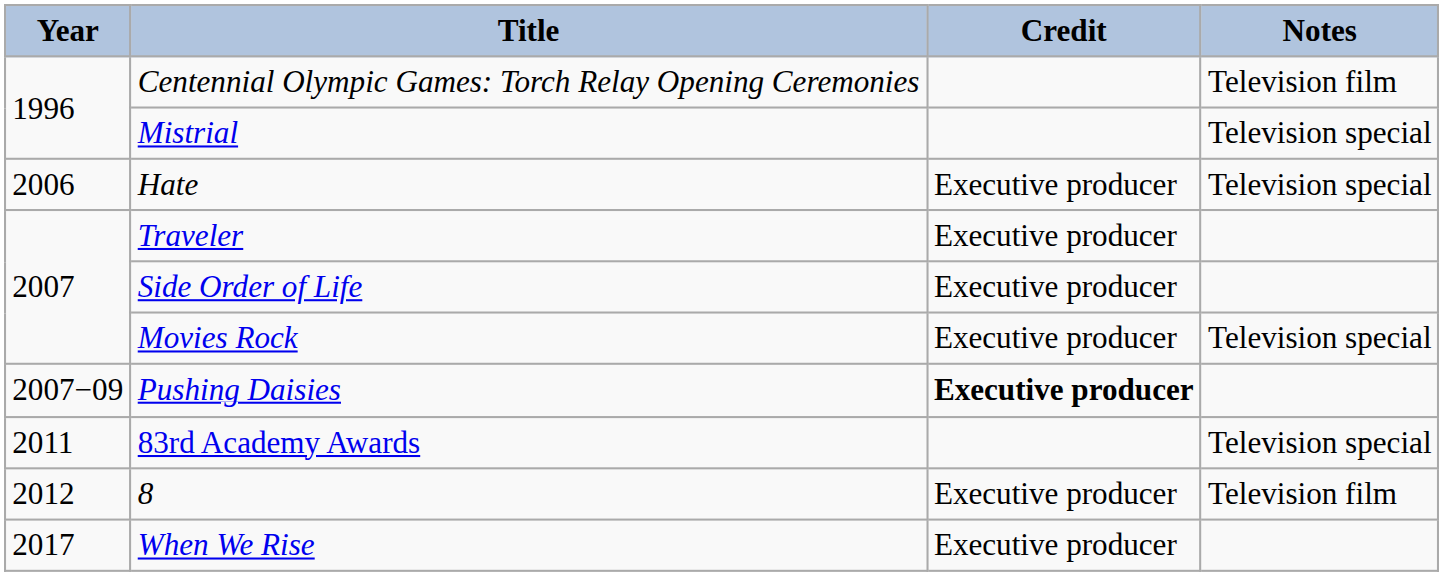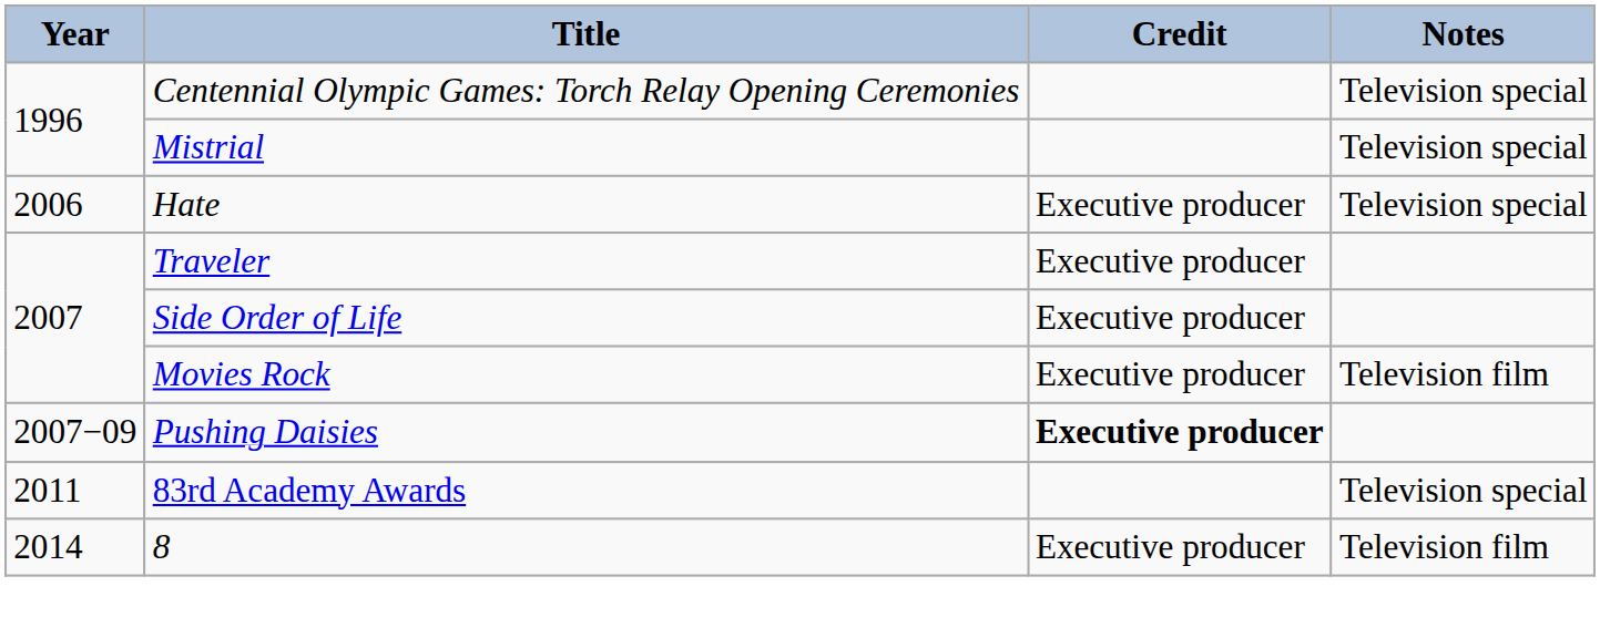 <table class="wikitable" style="font-size:95%;">
 <tr>
 <th style="background:#B0C4DE;">Year</th>
 <th style="background:#B0C4DE;">Title</th>
 <th style="background:#B0C4DE;">Credit</th>
 <th style="background:#B0C4DE;">Notes</th>
 </tr>
 <tr>
 <td rowspan=2>1996</td>
 <td><em>Centennial Olympic Games: Torch Relay Opening Ceremonies</em></td>
 <td></td>
-<td>Television film</td>
+<td>Television special</td>
 </tr>
 <tr>
 <td><em><a href='#'>Mistrial</a></em></td>
 <td></td>
 <td>Television special</td>
 </tr>
 <tr>
 <td>2006</td>
 <td><em>Hate</em></td>
 <td>Executive producer</td>
 <td>Television special</td>
 </tr>
 <tr>
 <td rowspan=3>2007</td>
 <td><em><a href='#'>Traveler</a></em></td>
 <td>Executive producer</td>
 <td></td>
 </tr>
 <tr>
 <td><em><a href='#'>Side Order of Life</a></em></td>
 <td>Executive producer</td>
 <td></td>
 </tr>
 <tr>
 <td><em><a href='#'>Movies Rock</a></em></td>
 <td>Executive producer</td>
-<td>Television special</td>
+<td>Television film</td>
 </tr>
 <tr>
 <td>2007−09</td>
 <td><em><a href='#'>Pushing Daisies</a></em></td>
 <td><strong>Executive producer</strong></td>
 <td></td>
 </tr>
 <tr>
 <td>2011</td>
 <td><a href='#'>83rd Academy Awards</a></td>
 <td></td>
 <td>Television special</td>
 </tr>
 <tr>
-<td>2012</td>
+<td>2014</td>
 <td><em>8</em></td>
 <td>Executive producer</td>
 <td>Television film</td>
 </tr>
-<tr>
-<td>2017</td>
-<td><em><a href='#'>When We Rise</a></em></td>
-<td>Executive producer</td>
-<td></td>
-</tr>
 </table>
